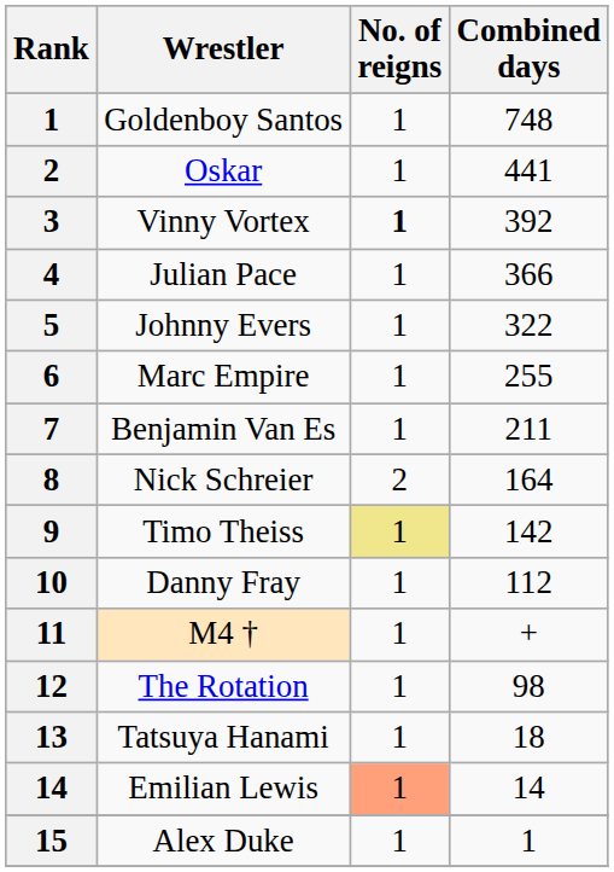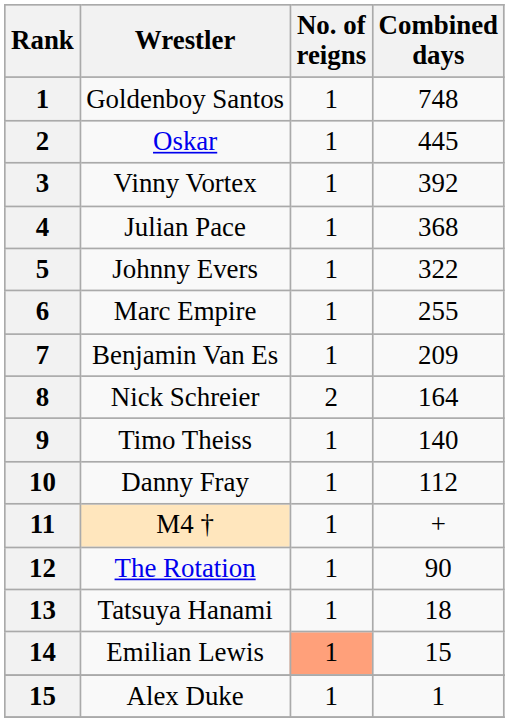 <table class="wikitable sortable" style="text-align: center">
 <tr>
 <th>Rank</th>
 <th>Wrestler</th>
 <th>No. of<br>reigns</th>
 <th>Combined<br>days</th>
 </tr>
 <tr>
 <th>1</th>
 <td>Goldenboy Santos</td>
 <td>1</td>
 <td>748</td>
 </tr>
 <tr>
 <th>2</th>
 <td><a href='#'>Oskar</a></td>
 <td>1</td>
-<td>441</td>
+<td>445</td>
 </tr>
 <tr>
 <th>3</th>
 <td>Vinny Vortex</td>
-<td><strong>1</strong></td>
+<td>1</td>
 <td>392</td>
 </tr>
 <tr>
 <th>4</th>
 <td>Julian Pace</td>
 <td>1</td>
-<td>366</td>
+<td>368</td>
 </tr>
 <tr>
 <th>5</th>
 <td>Johnny Evers</td>
 <td>1</td>
 <td>322</td>
 </tr>
 <tr>
 <th>6</th>
 <td>Marc Empire</td>
 <td>1</td>
 <td>255</td>
 </tr>
 <tr>
 <th>7</th>
 <td>Benjamin Van Es</td>
 <td>1</td>
-<td>211</td>
+<td>209</td>
 </tr>
 <tr>
 <th>8</th>
 <td>Nick Schreier</td>
 <td>2</td>
 <td>164</td>
 </tr>
 <tr>
 <th>9</th>
 <td>Timo Theiss</td>
-<td style="background: khaki;">1</td>
-<td>142</td>
+<td>1</td>
+<td>140</td>
 </tr>
 <tr>
 <th>10</th>
 <td>Danny Fray</td>
 <td>1</td>
 <td>112</td>
 </tr>
 <tr>
 <th>11</th>
 <td style="background-color:#FFE6BD">M4 †</td>
 <td>1</td>
 <td>+</td>
 </tr>
 <tr>
 <th>12</th>
 <td><a href='#'>The Rotation</a></td>
 <td>1</td>
-<td>98</td>
+<td>90</td>
 </tr>
 <tr>
 <th>13</th>
 <td>Tatsuya Hanami</td>
 <td>1</td>
 <td>18</td>
 </tr>
 <tr>
 <th>14</th>
 <td>Emilian Lewis</td>
 <td style="background: lightsalmon;">1</td>
-<td>14</td>
+<td>15</td>
 </tr>
 <tr>
 </tr>
 <tr>
 <th>15</th>
 <td>Alex Duke</td>
 <td>1</td>
 <td>1</td>
 </tr>
 <tr>
 </tr>
 </table>
